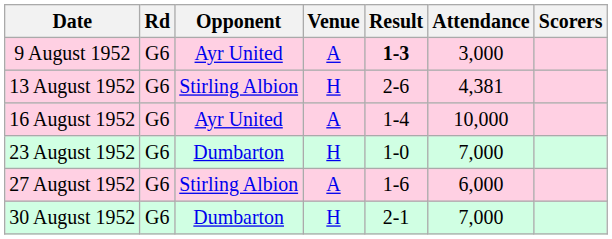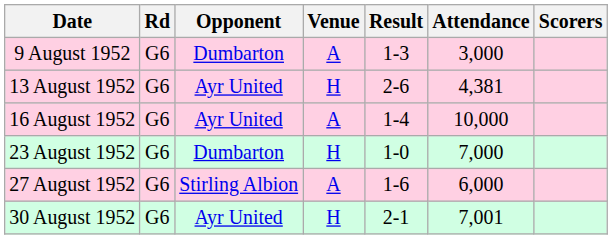 <table class="wikitable sortable" style="font-size:95%; text-align:center">
 <tr>
 <th>Date</th>
 <th>Rd</th>
 <th>Opponent</th>
 <th>Venue</th>
 <th>Result</th>
 <th>Attendance</th>
 <th>Scorers</th>
 </tr>
 <tr bgcolor = "#ffd0e3">
 <td>9 August 1952</td>
 <td>G6</td>
-<td><a href='#'>Ayr United</a></td>
+<td><a href='#'>Dumbarton</a></td>
 <td><a href='#'>A</a></td>
-<td><strong>1-3</strong></td>
+<td>1-3</td>
 <td>3,000</td>
 <td></td>
 </tr>
 <tr bgcolor = "#ffd0e3">
 <td>13 August 1952</td>
 <td>G6</td>
-<td><a href='#'>Stirling Albion</a></td>
+<td><a href='#'>Ayr United</a></td>
 <td><a href='#'>H</a></td>
 <td>2-6</td>
 <td>4,381</td>
 <td></td>
 </tr>
 <tr bgcolor = "#ffd0e3">
 <td>16 August 1952</td>
 <td>G6</td>
 <td><a href='#'>Ayr United</a></td>
 <td><a href='#'>A</a></td>
 <td>1-4</td>
 <td>10,000</td>
 <td></td>
 </tr>
 <tr bgcolor = "#d0ffe3">
 <td>23 August 1952</td>
 <td>G6</td>
 <td><a href='#'>Dumbarton</a></td>
 <td><a href='#'>H</a></td>
 <td>1-0</td>
 <td>7,000</td>
 <td></td>
 </tr>
 <tr bgcolor = "#ffd0e3">
 <td>27 August 1952</td>
 <td>G6</td>
 <td><a href='#'>Stirling Albion</a></td>
 <td><a href='#'>A</a></td>
 <td>1-6</td>
 <td>6,000</td>
 <td></td>
 </tr>
 <tr bgcolor = "#d0ffe3">
 <td>30 August 1952</td>
 <td>G6</td>
-<td><a href='#'>Dumbarton</a></td>
+<td><a href='#'>Ayr United</a></td>
 <td><a href='#'>H</a></td>
 <td>2-1</td>
-<td>7,000</td>
+<td>7,001</td>
 <td></td>
 </tr>
 </table>
